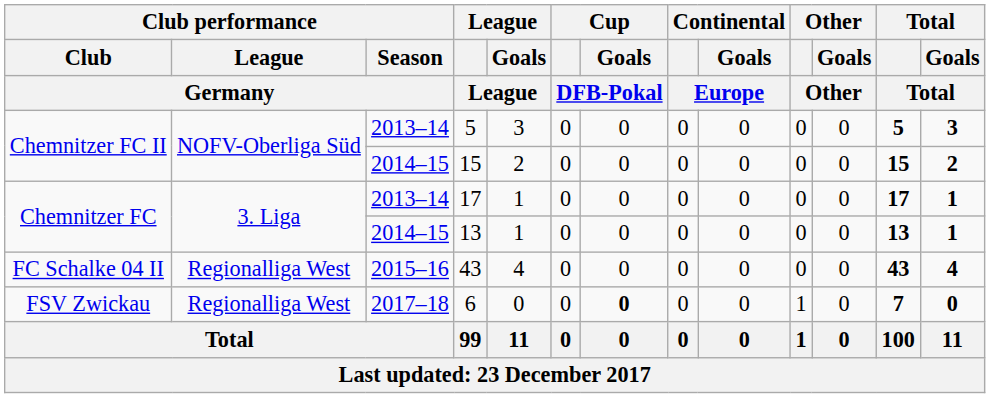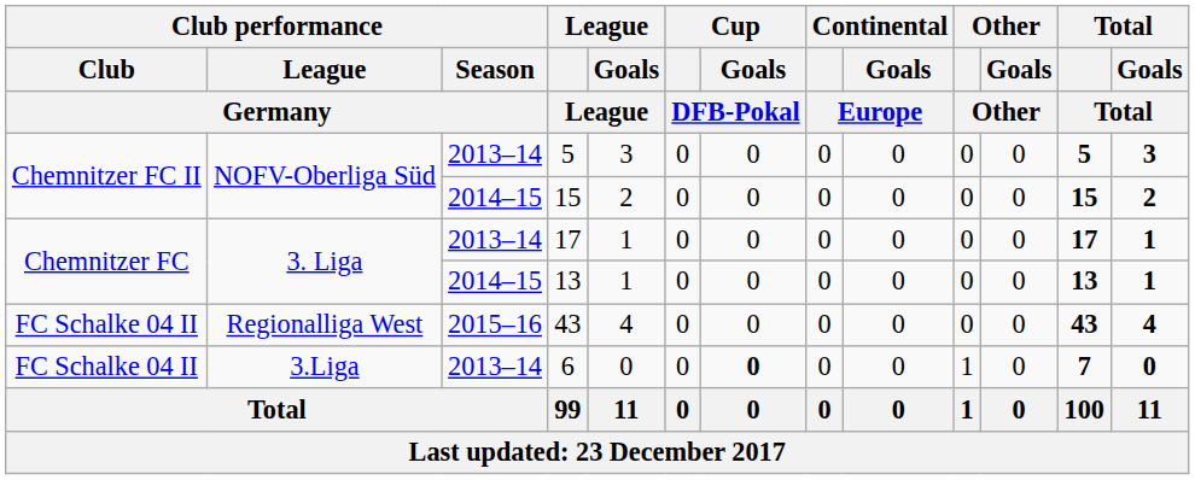 <table class="wikitable" Style="text-align: center">
 <tr>
 <th colspan="3">Club performance</th>
 <th colspan="2">League</th>
 <th colspan="2">Cup</th>
 <th colspan="2">Continental</th>
 <th colspan="2">Other</th>
 <th colspan="2">Total</th>
 </tr>
 <tr>
 <th>Club</th>
 <th>League</th>
 <th>Season</th>
 <th></th>
 <th>Goals</th>
 <th></th>
 <th>Goals</th>
 <th></th>
 <th>Goals</th>
 <th></th>
 <th>Goals</th>
 <th></th>
 <th>Goals</th>
 </tr>
 <tr>
 <th colspan="3">Germany</th>
 <th colspan="2">League</th>
 <th colspan="2"><a href='#'>DFB-Pokal</a></th>
 <th colspan="2"><a href='#'>Europe</a></th>
 <th colspan="2">Other</th>
 <th colspan="2">Total</th>
 </tr>
 <tr>
 <td rowspan="2"><a href='#'>Chemnitzer FC II</a></td>
 <td rowspan="2"><a href='#'>NOFV-Oberliga Süd</a></td>
 <td><a href='#'>2013–14</a></td>
 <td>5</td>
 <td>3</td>
 <td>0</td>
 <td>0</td>
 <td>0</td>
 <td>0</td>
 <td>0</td>
 <td>0</td>
 <td><strong>5</strong></td>
 <td><strong>3</strong></td>
 </tr>
 <tr>
 <td><a href='#'>2014–15</a></td>
 <td>15</td>
 <td>2</td>
 <td>0</td>
 <td>0</td>
 <td>0</td>
 <td>0</td>
 <td>0</td>
 <td>0</td>
 <td><strong>15</strong></td>
 <td><strong>2</strong></td>
 </tr>
 <tr>
 <td rowspan="2"><a href='#'>Chemnitzer FC</a></td>
 <td rowspan="2"><a href='#'>3. Liga</a></td>
 <td><a href='#'>2013–14</a></td>
 <td>17</td>
 <td>1</td>
 <td>0</td>
 <td>0</td>
 <td>0</td>
 <td>0</td>
 <td>0</td>
 <td>0</td>
 <td><strong>17</strong></td>
 <td><strong>1</strong></td>
 </tr>
 <tr>
 <td><a href='#'>2014–15</a></td>
 <td>13</td>
 <td>1</td>
 <td>0</td>
 <td>0</td>
 <td>0</td>
 <td>0</td>
 <td>0</td>
 <td>0</td>
 <td><strong>13</strong></td>
 <td><strong>1</strong></td>
 </tr>
 <tr>
 <td rowspan="1"><a href='#'>FC Schalke 04 II</a></td>
 <td rowspan="1"><a href='#'>Regionalliga West</a></td>
 <td><a href='#'>2015–16</a></td>
 <td>43</td>
 <td>4</td>
 <td>0</td>
 <td>0</td>
 <td>0</td>
 <td>0</td>
 <td>0</td>
 <td>0</td>
 <td><strong>43</strong></td>
 <td><strong>4</strong></td>
 </tr>
 <tr>
-<td rowspan="1"><a href='#'>FSV Zwickau</a></td>
-<td rowspan="1"><a href='#'>Regionalliga West</a></td>
-<td><a href='#'>2017–18</a></td>
+<td rowspan="1"><a href='#'>FC Schalke 04 II</a></td>
+<td rowspan="1"><a href='#'>3.Liga</a></td>
+<td><a href='#'>2013–14</a></td>
 <td>6</td>
 <td>0</td>
 <td>0</td>
 <td><strong>0</strong></td>
 <td>0</td>
 <td>0</td>
 <td>1</td>
 <td>0</td>
 <td><strong>7</strong></td>
 <td><strong>0</strong></td>
 </tr>
 <tr>
 <th colspan="3">Total</th>
 <th>99</th>
 <th>11</th>
 <th>0</th>
 <th>0</th>
 <th>0</th>
 <th>0</th>
 <th>1</th>
 <th>0</th>
 <th>100</th>
 <th>11</th>
 </tr>
 <tr>
 <th colspan="14">Last updated: 23  December 2017</th>
 </tr>
 </table>
